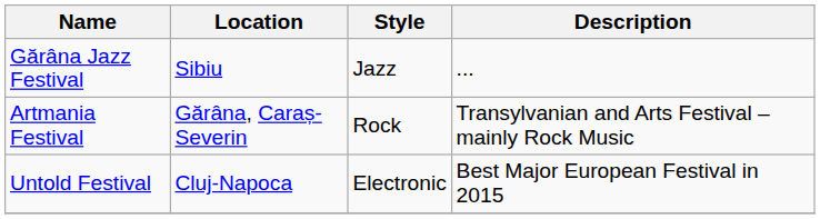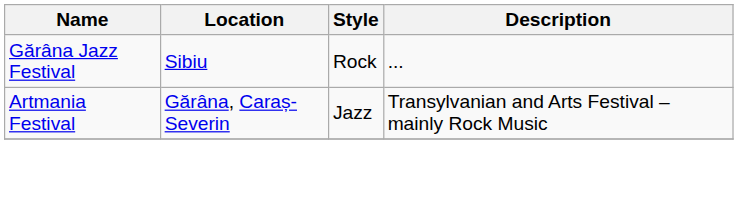 <table class="wikitable sortable">
 <tr>
 <th>Name</th>
 <th>Location</th>
 <th>Style</th>
 <th>Description</th>
 </tr>
 <tr>
 <td><a href='#'>Gărâna Jazz Festival</a></td>
 <td><a href='#'>Sibiu</a></td>
-<td>Jazz</td>
+<td>Rock</td>
 <td>...</td>
 </tr>
 <tr>
 <td><a href='#'>Artmania Festival</a></td>
 <td><a href='#'>Gărâna</a>, <a href='#'>Caraș-Severin</a></td>
-<td>Rock</td>
+<td>Jazz</td>
 <td>Transylvanian and Arts Festival – mainly Rock Music</td>
-</tr>
-<tr>
-<td><a href='#'>Untold Festival</a></td>
-<td><a href='#'>Cluj-Napoca</a></td>
-<td>Electronic</td>
-<td>Best Major European Festival in 2015</td>
 </tr>
 <tr>
 </tr>
 </table>
